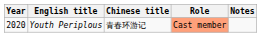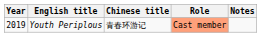 <table class="wikitable sortable">
 <tr>
 <th>Year</th>
 <th>English title</th>
 <th>Chinese title</th>
 <th>Role</th>
 <th class="unsortable">Notes</th>
 </tr>
 <tr>
-<td>2020</td>
+<td>2019</td>
 <td><em>Youth Periplous</em></td>
 <td>青春环游记</td>
 <td style="background: lightsalmon;">Cast member</td>
 <td></td>
 </tr>
 </table>
